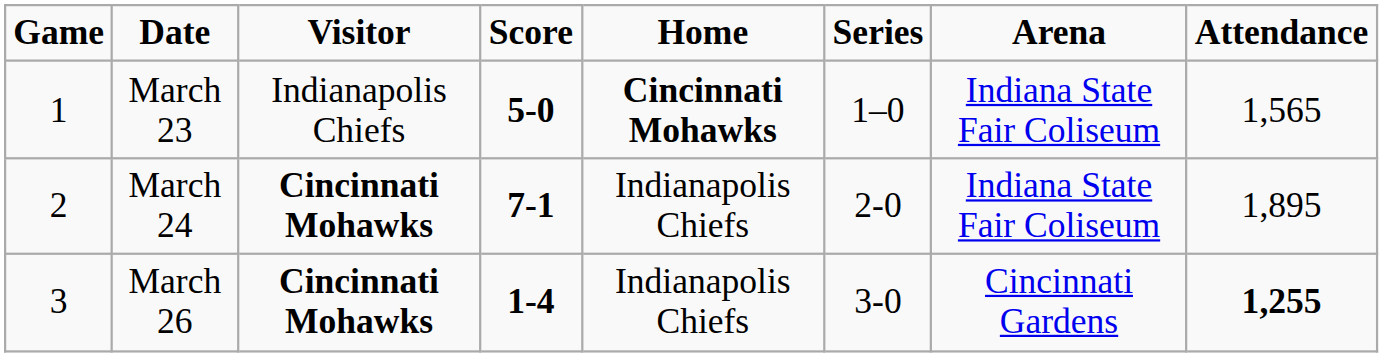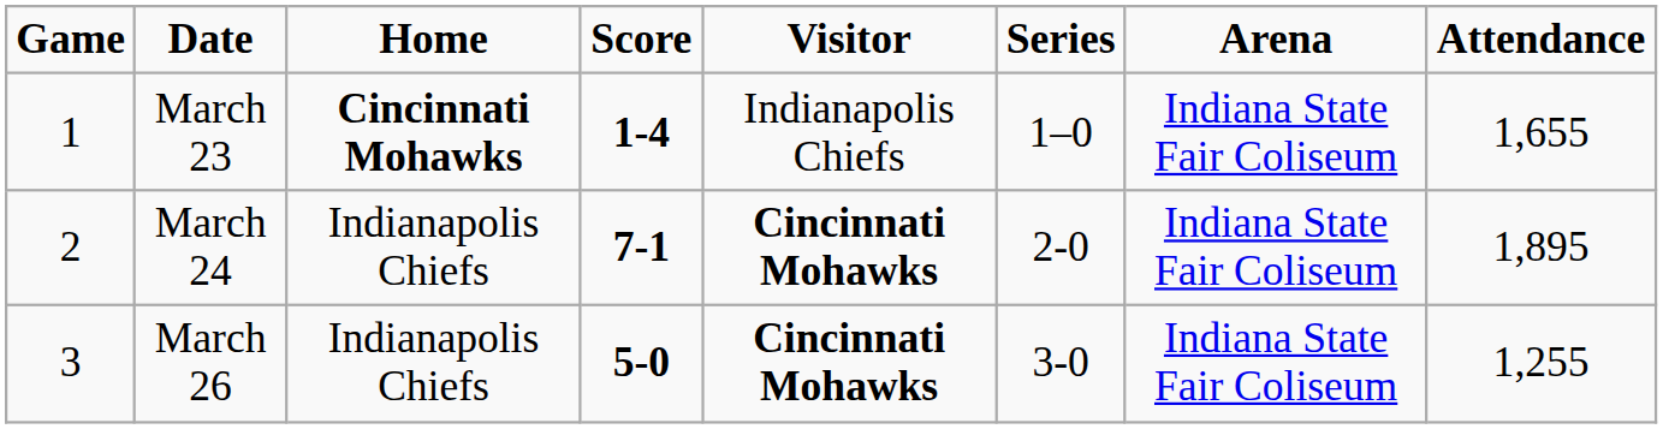 <table class="wikitable" width="70%">
 <tr align="center">
 <td><strong>Game</strong></td>
 <td><strong>Date</strong></td>
+<td><strong>Home</strong></td>
+<td><strong>Score</strong></td>
 <td><strong>Visitor</strong></td>
-<td><strong>Score</strong></td>
-<td><strong>Home</strong></td>
 <td><strong>Series</strong></td>
 <td><strong>Arena</strong></td>
 <td><strong>Attendance</strong></td>
 </tr>
 <tr align="center">
 <td>1</td>
 <td>March 23</td>
+<td><strong>Cincinnati Mohawks</strong></td>
+<td><strong>1-4</strong></td>
 <td>Indianapolis Chiefs</td>
-<td><strong>5-0</strong></td>
-<td><strong>Cincinnati Mohawks</strong></td>
 <td>1–0</td>
 <td><a href='#'>Indiana State Fair Coliseum</a></td>
-<td>1,565</td>
+<td>1,655</td>
 </tr>
 <tr align="center">
 <td>2</td>
 <td>March 24</td>
+<td>Indianapolis Chiefs</td>
+<td><strong>7-1</strong></td>
 <td><strong>Cincinnati Mohawks</strong></td>
-<td><strong>7-1</strong></td>
-<td>Indianapolis Chiefs</td>
 <td>2-0</td>
 <td><a href='#'>Indiana State Fair Coliseum</a></td>
 <td>1,895</td>
 </tr>
 <tr align="center">
 <td>3</td>
 <td>March 26</td>
+<td>Indianapolis Chiefs</td>
+<td><strong>5-0</strong></td>
 <td><strong>Cincinnati Mohawks</strong></td>
-<td><strong>1-4</strong></td>
-<td>Indianapolis Chiefs</td>
 <td>3-0</td>
-<td><a href='#'>Cincinnati Gardens</a></td>
-<td><strong>1,255</strong></td>
+<td><a href='#'>Indiana State Fair Coliseum</a></td>
+<td>1,255</td>
 </tr>
 </table>
